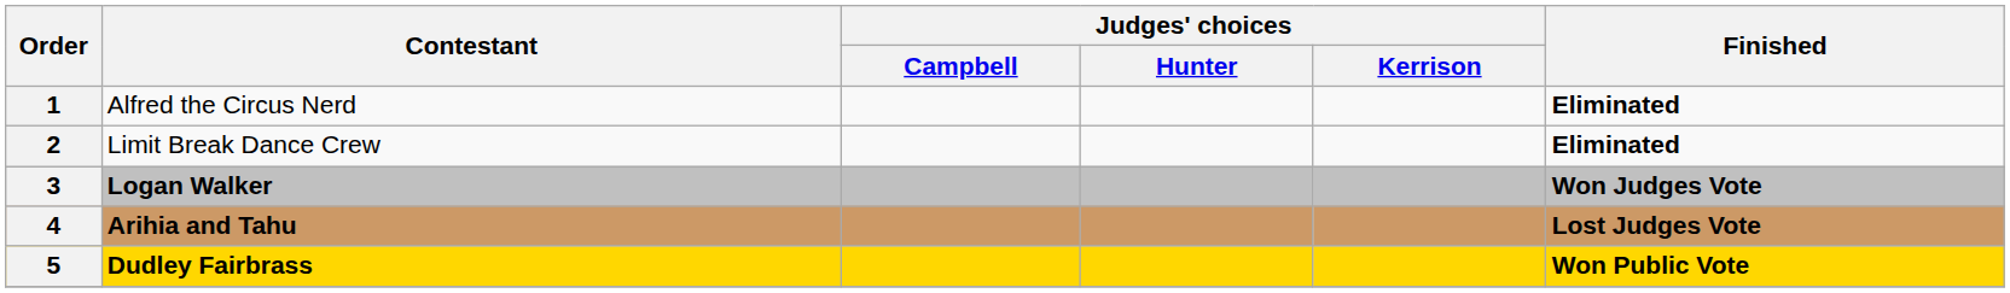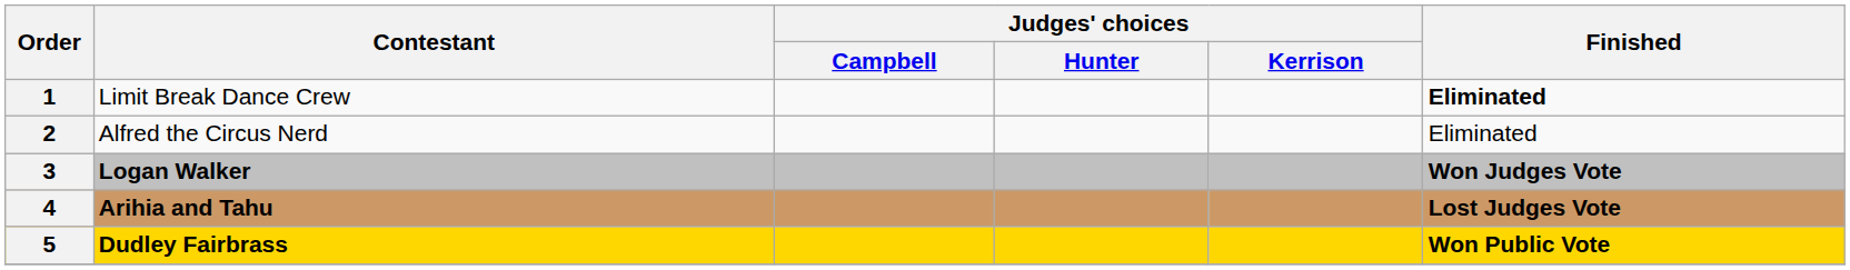 <table class="wikitable" width="100%">
 <tr>
 <th rowspan=2 width="1%">Order</th>
 <th rowspan=2 width="21%">Contestant</th>
 <th colspan=3 width="20%">Judges' choices</th>
 <th rowspan=2 width="13%">Finished</th>
 </tr>
 <tr>
 <th width="70"><a href='#'>Campbell</a></th>
 <th width="70"><a href='#'>Hunter</a></th>
 <th width="70"><a href='#'>Kerrison</a></th>
 </tr>
 <tr>
 <th>1</th>
-<td>Alfred the Circus Nerd</td>
+<td>Limit Break Dance Crew</td>
 <td></td>
 <td style="text-align:center;"></td>
 <td></td>
 <td><strong>Eliminated</strong></td>
 </tr>
 <tr>
 <th>2</th>
-<td>Limit Break Dance Crew</td>
+<td>Alfred the Circus Nerd</td>
 <td></td>
 <td></td>
 <td></td>
-<td><strong>Eliminated</strong></td>
+<td>Eliminated</td>
 </tr>
 <tr style="background:silver;">
 <th>3</th>
 <td><strong>Logan Walker</strong></td>
 <td style="text-align: center;"></td>
 <td style="text-align: center;"></td>
 <td></td>
 <td><strong>Won Judges Vote</strong></td>
 </tr>
 <tr style="background:#c96;">
 <th>4</th>
 <td><strong>Arihia and Tahu</strong></td>
 <td></td>
 <td></td>
 <td></td>
 <td><strong>Lost Judges Vote</strong></td>
 </tr>
 <tr style="background:gold;">
 <th>5</th>
 <td><strong>Dudley Fairbrass</strong></td>
 <td></td>
 <td></td>
 <td></td>
 <td><strong>Won Public Vote</strong></td>
 </tr>
 <tr>
 </tr>
 </table>
